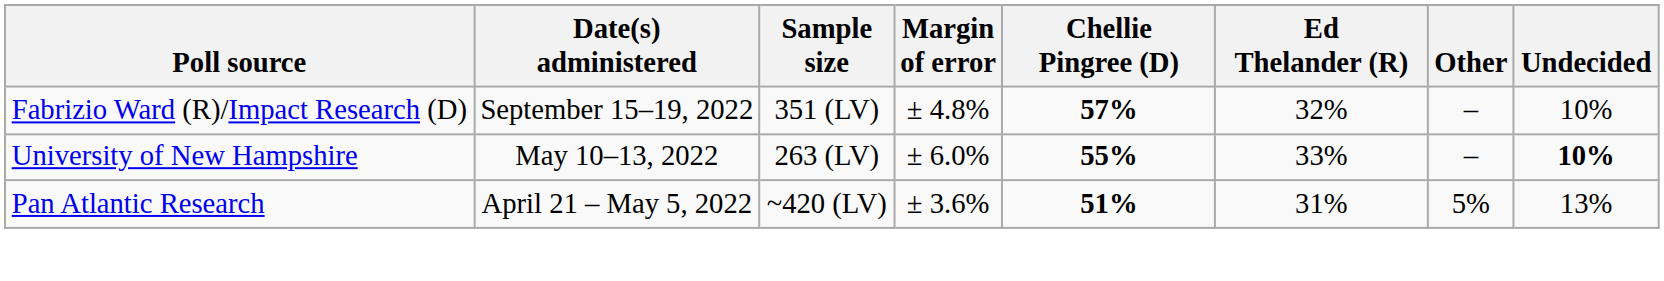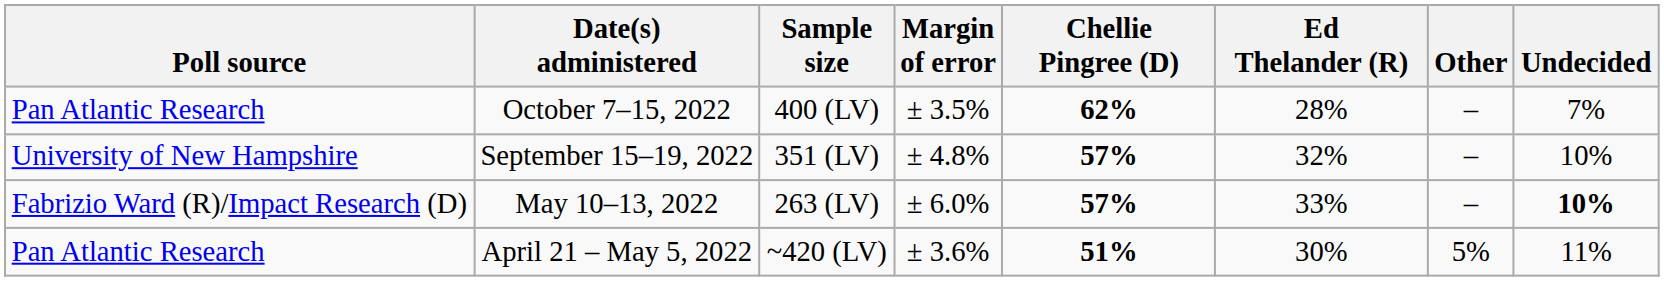 <table class="wikitable" style="font-size:90%;text-align:center;">
 <tr valign=bottom>
 <th>Poll source</th>
 <th>Date(s)<br>administered</th>
 <th>Sample<br>size</th>
 <th>Margin<br>of error</th>
 <th style="width:100px;">Chellie<br>Pingree (D)</th>
 <th style="width:100px;">Ed<br>Thelander (R)</th>
 <th>Other</th>
 <th>Undecided</th>
 </tr>
 <tr>
-<td style="text-align:left;"><a href='#'>Fabrizio Ward</a> (R)/<a href='#'>Impact Research</a> (D)</td>
+<td style="text-align:left;"><a href='#'>Pan Atlantic Research</a></td>
+<td>October 7–15, 2022</td>
+<td>400 (LV)</td>
+<td>± 3.5%</td>
+<td><strong>62%</strong></td>
+<td>28%</td>
+<td>–</td>
+<td>7%</td>
+</tr>
+<tr>
+<td style="text-align:left;"><a href='#'>University of New Hampshire</a></td>
 <td>September 15–19, 2022</td>
 <td>351 (LV)</td>
 <td>± 4.8%</td>
 <td><strong>57%</strong></td>
 <td>32%</td>
 <td>–</td>
 <td>10%</td>
 </tr>
 <tr>
-<td style="text-align:left;"><a href='#'>University of New Hampshire</a></td>
+<td style="text-align:left;"><a href='#'>Fabrizio Ward</a> (R)/<a href='#'>Impact Research</a> (D)</td>
 <td>May 10–13, 2022</td>
 <td>263 (LV)</td>
 <td>± 6.0%</td>
-<td><strong>55%</strong></td>
+<td><strong>57%</strong></td>
 <td>33%</td>
 <td>–</td>
 <td><strong>10%</strong></td>
 </tr>
 <tr>
 <td style="text-align:left;"><a href='#'>Pan Atlantic Research</a></td>
 <td>April 21 – May 5, 2022</td>
 <td>~420 (LV)</td>
 <td>± 3.6%</td>
 <td><strong>51%</strong></td>
-<td>31%</td>
+<td>30%</td>
 <td>5%</td>
-<td>13%</td>
+<td>11%</td>
 </tr>
 </table>
